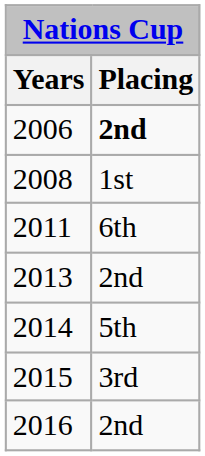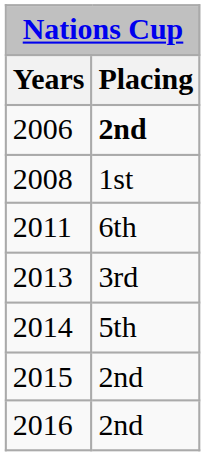 <table class=wikitable align=left style="margin-left:10px; font-size:90%">
 <tr>
 <td colspan=2 style="background:silver; text-align:center"><strong><a href='#'>Nations Cup</a></strong></td>
 </tr>
 <tr>
 <th>Years</th>
 <th>Placing</th>
 </tr>
 <tr>
 <td>2006</td>
 <td><strong> 2nd</strong></td>
 </tr>
 <tr>
 <td>2008</td>
 <td> 1st</td>
 </tr>
 <tr>
 <td>2011</td>
 <td>6th</td>
 </tr>
 <tr>
 <td>2013</td>
-<td> 2nd</td>
+<td> 3rd</td>
 </tr>
 <tr>
 <td>2014</td>
 <td>5th</td>
 </tr>
 <tr>
 <td>2015</td>
-<td> 3rd</td>
+<td> 2nd</td>
 </tr>
 <tr>
 <td>2016</td>
 <td> 2nd</td>
 </tr>
 </table>
